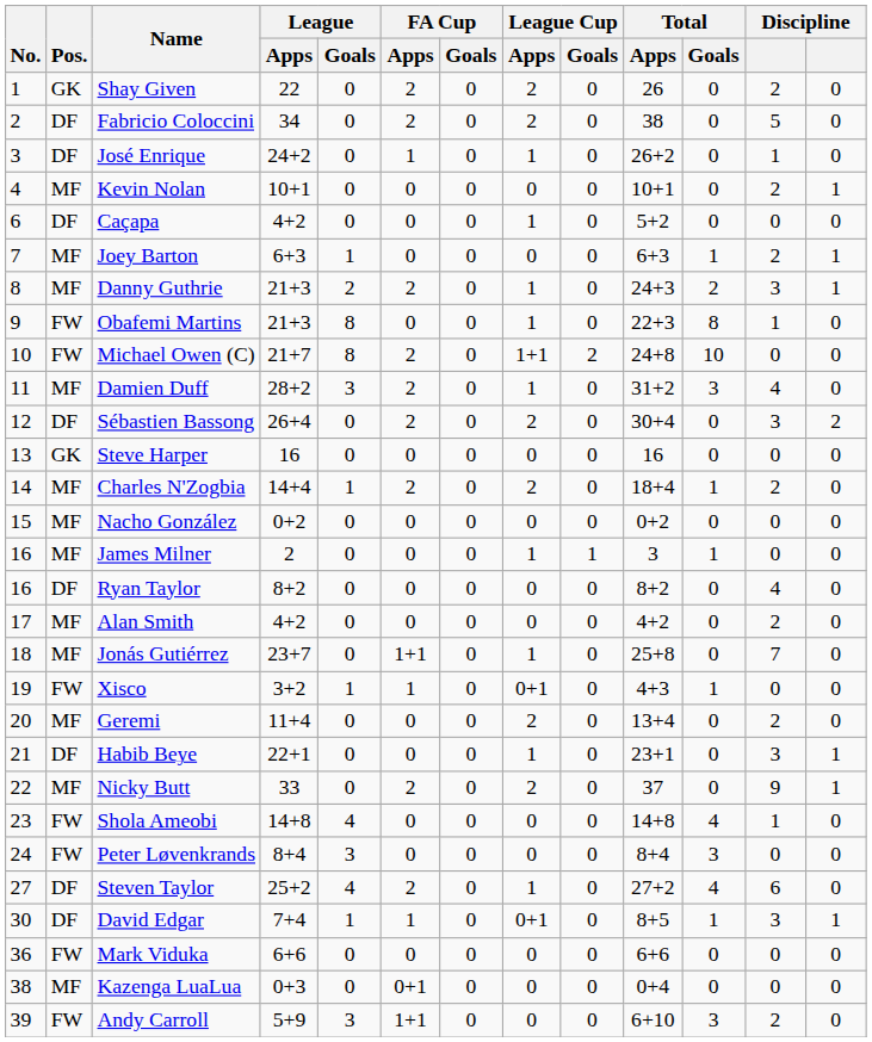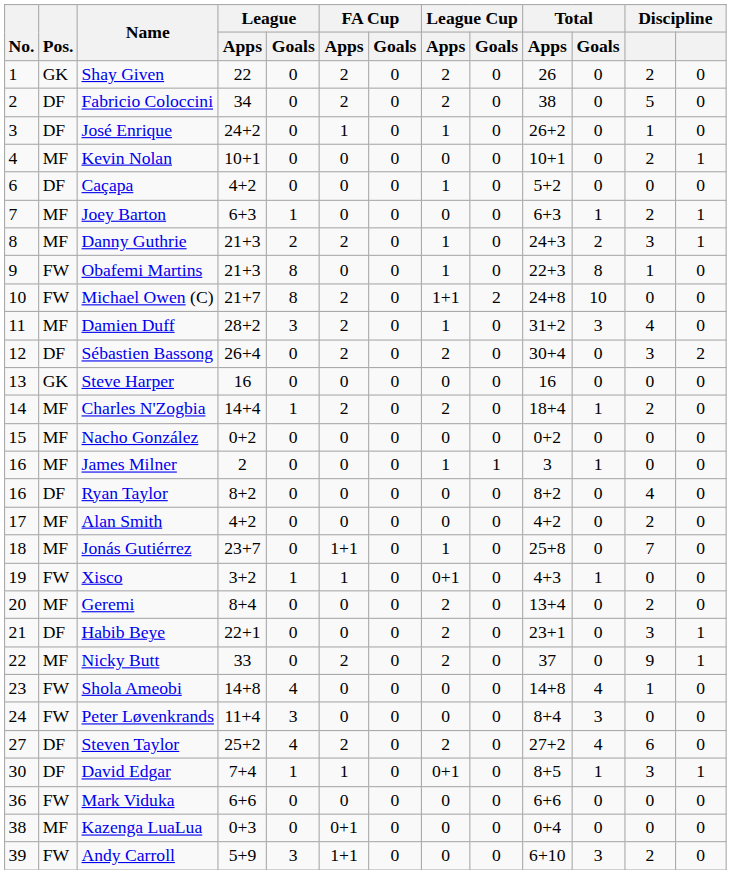 <table class="wikitable" style="text-align:center">
 <tr>
 <th rowspan="2" valign="bottom">No.</th>
 <th rowspan="2" valign="bottom">Pos.</th>
 <th rowspan="2">Name</th>
 <th colspan="2" width="85">League</th>
 <th colspan="2" width="85">FA Cup</th>
 <th colspan="2" width="85">League Cup</th>
 <th colspan="2" width="85">Total</th>
 <th colspan="2" width="85">Discipline</th>
 </tr>
 <tr>
 <th>Apps</th>
 <th>Goals</th>
 <th>Apps</th>
 <th>Goals</th>
 <th>Apps</th>
 <th>Goals</th>
 <th>Apps</th>
 <th>Goals</th>
 <th></th>
 <th></th>
 </tr>
 <tr>
 <td align="left">1</td>
 <td align="left">GK</td>
 <td align="left"> <a href='#'>Shay Given</a></td>
 <td>22</td>
 <td>0</td>
 <td>2</td>
 <td>0</td>
 <td>2</td>
 <td>0</td>
 <td>26</td>
 <td>0</td>
 <td>2</td>
 <td>0</td>
 </tr>
 <tr>
 <td align="left">2</td>
 <td align="left">DF</td>
 <td align="left"> <a href='#'>Fabricio Coloccini</a></td>
 <td>34</td>
 <td>0</td>
 <td>2</td>
 <td>0</td>
 <td>2</td>
 <td>0</td>
 <td>38</td>
 <td>0</td>
 <td>5</td>
 <td>0</td>
 </tr>
 <tr>
 <td align="left">3</td>
 <td align="left">DF</td>
 <td align="left"> <a href='#'>José Enrique</a></td>
 <td>24+2</td>
 <td>0</td>
 <td>1</td>
 <td>0</td>
 <td>1</td>
 <td>0</td>
 <td>26+2</td>
 <td>0</td>
 <td>1</td>
 <td>0</td>
 </tr>
 <tr>
 <td align="left">4</td>
 <td align="left">MF</td>
 <td align="left"> <a href='#'>Kevin Nolan</a></td>
 <td>10+1</td>
 <td>0</td>
 <td>0</td>
 <td>0</td>
 <td>0</td>
 <td>0</td>
 <td>10+1</td>
 <td>0</td>
 <td>2</td>
 <td>1</td>
 </tr>
 <tr>
 <td align="left">6</td>
 <td align="left">DF</td>
 <td align="left"> <a href='#'>Caçapa</a></td>
 <td>4+2</td>
 <td>0</td>
 <td>0</td>
 <td>0</td>
 <td>1</td>
 <td>0</td>
 <td>5+2</td>
 <td>0</td>
 <td>0</td>
 <td>0</td>
 </tr>
 <tr>
 <td align="left">7</td>
 <td align="left">MF</td>
 <td align="left"> <a href='#'>Joey Barton</a></td>
 <td>6+3</td>
 <td>1</td>
 <td>0</td>
 <td>0</td>
 <td>0</td>
 <td>0</td>
 <td>6+3</td>
 <td>1</td>
 <td>2</td>
 <td>1</td>
 </tr>
 <tr>
 <td align="left">8</td>
 <td align="left">MF</td>
 <td align="left"> <a href='#'>Danny Guthrie</a></td>
 <td>21+3</td>
 <td>2</td>
 <td>2</td>
 <td>0</td>
 <td>1</td>
 <td>0</td>
 <td>24+3</td>
 <td>2</td>
 <td>3</td>
 <td>1</td>
 </tr>
 <tr>
 <td align="left">9</td>
 <td align="left">FW</td>
 <td align="left"> <a href='#'>Obafemi Martins</a></td>
 <td>21+3</td>
 <td>8</td>
 <td>0</td>
 <td>0</td>
 <td>1</td>
 <td>0</td>
 <td>22+3</td>
 <td>8</td>
 <td>1</td>
 <td>0</td>
 </tr>
 <tr>
 <td align="left">10</td>
 <td align="left">FW</td>
 <td align="left"> <a href='#'>Michael Owen</a> (C)</td>
 <td>21+7</td>
 <td>8</td>
 <td>2</td>
 <td>0</td>
 <td>1+1</td>
 <td>2</td>
 <td>24+8</td>
 <td>10</td>
 <td>0</td>
 <td>0</td>
 </tr>
 <tr>
 <td align="left">11</td>
 <td align="left">MF</td>
 <td align="left"> <a href='#'>Damien Duff</a></td>
 <td>28+2</td>
 <td>3</td>
 <td>2</td>
 <td>0</td>
 <td>1</td>
 <td>0</td>
 <td>31+2</td>
 <td>3</td>
 <td>4</td>
 <td>0</td>
 </tr>
 <tr>
 <td align="left">12</td>
 <td align="left">DF</td>
 <td align="left"> <a href='#'>Sébastien Bassong</a></td>
 <td>26+4</td>
 <td>0</td>
 <td>2</td>
 <td>0</td>
 <td>2</td>
 <td>0</td>
 <td>30+4</td>
 <td>0</td>
 <td>3</td>
 <td>2</td>
 </tr>
 <tr>
 <td align="left">13</td>
 <td align="left">GK</td>
 <td align="left"> <a href='#'>Steve Harper</a></td>
 <td>16</td>
 <td>0</td>
 <td>0</td>
 <td>0</td>
 <td>0</td>
 <td>0</td>
 <td>16</td>
 <td>0</td>
 <td>0</td>
 <td>0</td>
 </tr>
 <tr>
 <td align="left">14</td>
 <td align="left">MF</td>
 <td align="left"> <a href='#'>Charles N'Zogbia</a></td>
 <td>14+4</td>
 <td>1</td>
 <td>2</td>
 <td>0</td>
 <td>2</td>
 <td>0</td>
 <td>18+4</td>
 <td>1</td>
 <td>2</td>
 <td>0</td>
 </tr>
 <tr>
 <td align="left">15</td>
 <td align="left">MF</td>
 <td align="left"> <a href='#'>Nacho González</a></td>
 <td>0+2</td>
 <td>0</td>
 <td>0</td>
 <td>0</td>
 <td>0</td>
 <td>0</td>
 <td>0+2</td>
 <td>0</td>
 <td>0</td>
 <td>0</td>
 </tr>
 <tr>
 <td align="left">16</td>
 <td align="left">MF</td>
 <td align="left"> <a href='#'>James Milner</a></td>
 <td>2</td>
 <td>0</td>
 <td>0</td>
 <td>0</td>
 <td>1</td>
 <td>1</td>
 <td>3</td>
 <td>1</td>
 <td>0</td>
 <td>0</td>
 </tr>
 <tr>
 <td align="left">16</td>
 <td align="left">DF</td>
 <td align="left"> <a href='#'>Ryan Taylor</a></td>
 <td>8+2</td>
 <td>0</td>
 <td>0</td>
 <td>0</td>
 <td>0</td>
 <td>0</td>
 <td>8+2</td>
 <td>0</td>
 <td>4</td>
 <td>0</td>
 </tr>
 <tr>
 <td align="left">17</td>
 <td align="left">MF</td>
 <td align="left"> <a href='#'>Alan Smith</a></td>
 <td>4+2</td>
 <td>0</td>
 <td>0</td>
 <td>0</td>
 <td>0</td>
 <td>0</td>
 <td>4+2</td>
 <td>0</td>
 <td>2</td>
 <td>0</td>
 </tr>
 <tr>
 <td align="left">18</td>
 <td align="left">MF</td>
 <td align="left"> <a href='#'>Jonás Gutiérrez</a></td>
 <td>23+7</td>
 <td>0</td>
 <td>1+1</td>
 <td>0</td>
 <td>1</td>
 <td>0</td>
 <td>25+8</td>
 <td>0</td>
 <td>7</td>
 <td>0</td>
 </tr>
 <tr>
 <td align="left">19</td>
 <td align="left">FW</td>
 <td align="left"> <a href='#'>Xisco</a></td>
 <td>3+2</td>
 <td>1</td>
 <td>1</td>
 <td>0</td>
 <td>0+1</td>
 <td>0</td>
 <td>4+3</td>
 <td>1</td>
 <td>0</td>
 <td>0</td>
 </tr>
 <tr>
 <td align="left">20</td>
 <td align="left">MF</td>
 <td align="left"> <a href='#'>Geremi</a></td>
-<td>11+4</td>
+<td>8+4</td>
 <td>0</td>
 <td>0</td>
 <td>0</td>
 <td>2</td>
 <td>0</td>
 <td>13+4</td>
 <td>0</td>
 <td>2</td>
 <td>0</td>
 </tr>
 <tr>
 <td align="left">21</td>
 <td align="left">DF</td>
 <td align="left"> <a href='#'>Habib Beye</a></td>
 <td>22+1</td>
 <td>0</td>
 <td>0</td>
 <td>0</td>
-<td>1</td>
+<td>2</td>
 <td>0</td>
 <td>23+1</td>
 <td>0</td>
 <td>3</td>
 <td>1</td>
 </tr>
 <tr>
 <td align="left">22</td>
 <td align="left">MF</td>
 <td align="left"> <a href='#'>Nicky Butt</a></td>
 <td>33</td>
 <td>0</td>
 <td>2</td>
 <td>0</td>
 <td>2</td>
 <td>0</td>
 <td>37</td>
 <td>0</td>
 <td>9</td>
 <td>1</td>
 </tr>
 <tr>
 <td align="left">23</td>
 <td align="left">FW</td>
 <td align="left"> <a href='#'>Shola Ameobi</a></td>
 <td>14+8</td>
 <td>4</td>
 <td>0</td>
 <td>0</td>
 <td>0</td>
 <td>0</td>
 <td>14+8</td>
 <td>4</td>
 <td>1</td>
 <td>0</td>
 </tr>
 <tr>
 <td align="left">24</td>
 <td align="left">FW</td>
 <td align="left"> <a href='#'>Peter Løvenkrands</a></td>
-<td>8+4</td>
+<td>11+4</td>
 <td>3</td>
 <td>0</td>
 <td>0</td>
 <td>0</td>
 <td>0</td>
 <td>8+4</td>
 <td>3</td>
 <td>0</td>
 <td>0</td>
 </tr>
 <tr>
 <td align="left">27</td>
 <td align="left">DF</td>
 <td align="left"> <a href='#'>Steven Taylor</a></td>
 <td>25+2</td>
 <td>4</td>
 <td>2</td>
 <td>0</td>
-<td>1</td>
+<td>2</td>
 <td>0</td>
 <td>27+2</td>
 <td>4</td>
 <td>6</td>
 <td>0</td>
 </tr>
 <tr>
 <td align="left">30</td>
 <td align="left">DF</td>
 <td align="left"> <a href='#'>David Edgar</a></td>
 <td>7+4</td>
 <td>1</td>
 <td>1</td>
 <td>0</td>
 <td>0+1</td>
 <td>0</td>
 <td>8+5</td>
 <td>1</td>
 <td>3</td>
 <td>1</td>
 </tr>
 <tr>
 <td align="left">36</td>
 <td align="left">FW</td>
 <td align="left"> <a href='#'>Mark Viduka</a></td>
 <td>6+6</td>
 <td>0</td>
 <td>0</td>
 <td>0</td>
 <td>0</td>
 <td>0</td>
 <td>6+6</td>
 <td>0</td>
 <td>0</td>
 <td>0</td>
 </tr>
 <tr>
 <td align="left">38</td>
 <td align="left">MF</td>
 <td align="left"> <a href='#'>Kazenga LuaLua</a></td>
 <td>0+3</td>
 <td>0</td>
 <td>0+1</td>
 <td>0</td>
 <td>0</td>
 <td>0</td>
 <td>0+4</td>
 <td>0</td>
 <td>0</td>
 <td>0</td>
 </tr>
 <tr>
 <td align="left">39</td>
 <td align="left">FW</td>
 <td align="left"> <a href='#'>Andy Carroll</a></td>
 <td>5+9</td>
 <td>3</td>
 <td>1+1</td>
 <td>0</td>
 <td>0</td>
 <td>0</td>
 <td>6+10</td>
 <td>3</td>
 <td>2</td>
 <td>0</td>
 </tr>
 <tr>
 </tr>
 </table>
